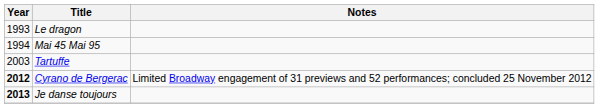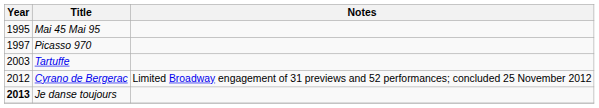 <table class="wikitable sortable">
 <tr>
 <th>Year</th>
 <th>Title</th>
 <th class="unsortable">Notes</th>
 </tr>
 <tr>
-<td>1993</td>
-<td><em>Le dragon</em></td>
+<td>1995</td>
+<td><em>Mai 45 Mai 95</em></td>
 <td></td>
 </tr>
 <tr>
-<td>1994</td>
-<td><em>Mai 45 Mai 95</em></td>
+<td>1997</td>
+<td><em>Picasso 970</em></td>
 <td></td>
 </tr>
 <tr>
 <td>2003</td>
 <td><em><a href='#'>Tartuffe</a></em></td>
 <td></td>
 </tr>
 <tr>
-<td><strong>2012</strong></td>
+<td>2012</td>
 <td><em><a href='#'>Cyrano de Bergerac</a></em></td>
 <td>Limited <a href='#'>Broadway</a> engagement of 31 previews and 52 performances; concluded 25 November 2012</td>
 </tr>
 <tr>
 <td><strong>2013</strong></td>
 <td><em>Je danse toujours</em></td>
 <td></td>
 </tr>
 <tr>
 </tr>
 </table>
